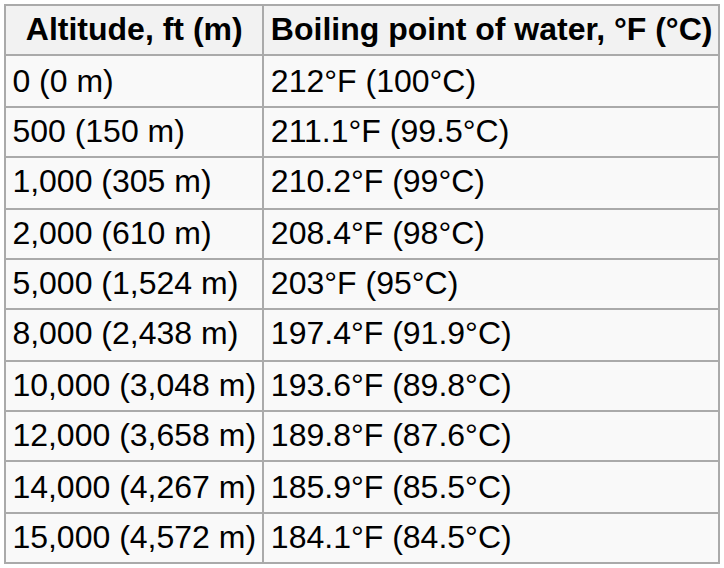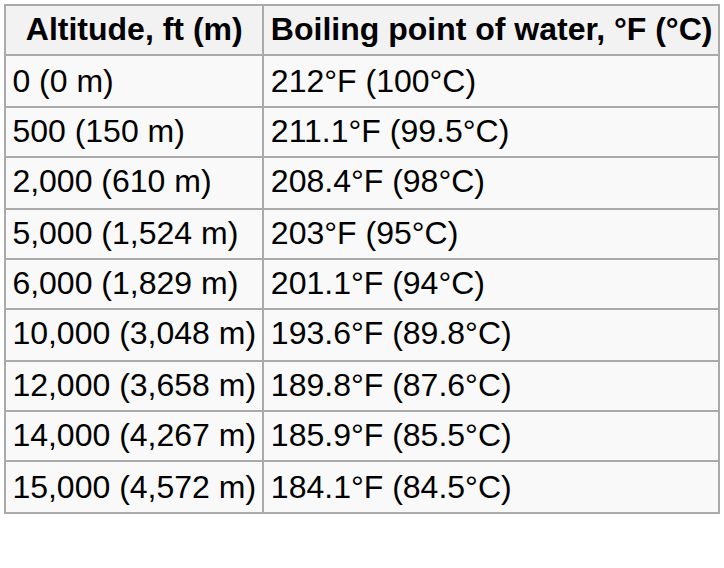 <table class="wikitable">
 <tr>
 <th>Altitude, ft (m)</th>
 <th>Boiling point of water, °F (°C)</th>
 </tr>
 <tr>
 <td>0 (0 m)</td>
 <td>212°F (100°C)</td>
 </tr>
 <tr ---->
 <td>500 (150 m)</td>
 <td>211.1°F (99.5°C)</td>
 </tr>
 <tr ---->
-<td>1,000 (305 m)</td>
-<td>210.2°F (99°C)</td>
-</tr>
-<tr ---->
 <td>2,000 (610 m)</td>
 <td>208.4°F (98°C)</td>
 </tr>
 <tr ---->
 <td>5,000 (1,524 m)</td>
 <td>203°F (95°C)</td>
 </tr>
 <tr ---->
-<td>8,000 (2,438 m)</td>
-<td>197.4°F (91.9°C)</td>
+<td>6,000 (1,829 m)</td>
+<td>201.1°F (94°C)</td>
 </tr>
 <tr ---->
 <td>10,000 (3,048 m)</td>
 <td>193.6°F (89.8°C)</td>
 </tr>
 <tr ---->
 <td>12,000 (3,658 m)</td>
 <td>189.8°F (87.6°C)</td>
 </tr>
 <tr ---->
 <td>14,000 (4,267 m)</td>
 <td>185.9°F (85.5°C)</td>
 </tr>
 <tr ---->
 <td>15,000 (4,572 m)</td>
 <td>184.1°F (84.5°C)</td>
 </tr>
 </table>
